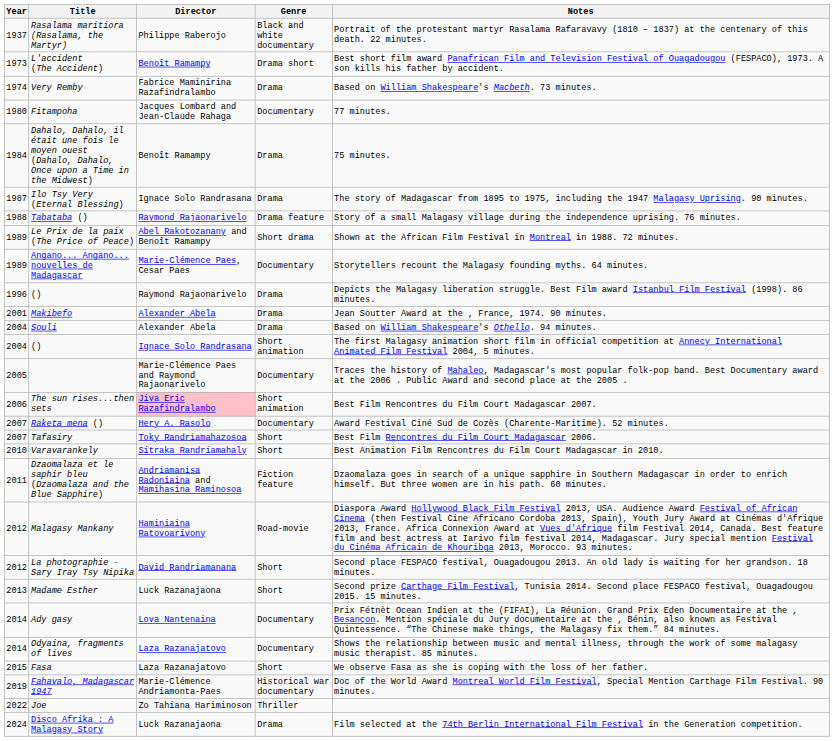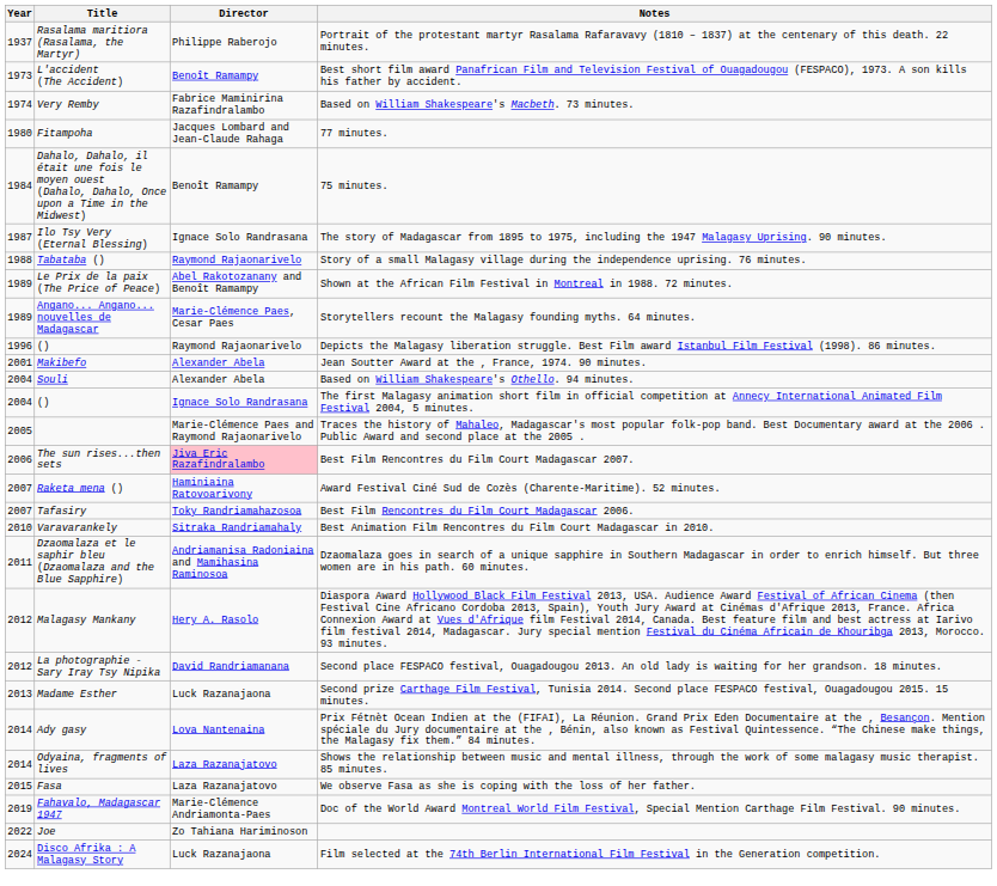 <table class="wikitable sortable">
 <tr>
 <th>Year</th>
 <th>Title</th>
 <th>Director</th>
-<th>Genre</th>
 <th class="unsortable">Notes</th>
 </tr>
 <tr>
 <td>1937</td>
 <td><em>Rasalama maritiora (Rasalama, the Martyr)</em></td>
 <td>Philippe Raberojo</td>
-<td>Black and white documentary</td>
 <td>Portrait of the protestant martyr Rasalama Rafaravavy (1810 – 1837) at the centenary of this death. 22 minutes.</td>
 </tr>
 <tr>
 <td>1973</td>
 <td><em>L'accident</em><br>(<em>The Accident</em>)</td>
 <td><a href='#'>Benoît Ramampy</a></td>
-<td>Drama short</td>
 <td>Best short film award <a href='#'>Panafrican Film and Television Festival of Ouagadougou</a> (FESPACO), 1973. A son kills his father by accident.</td>
 </tr>
 <tr>
 <td>1974</td>
 <td><em>Very Remby</em></td>
 <td>Fabrice Maminirina Razafindralambo</td>
-<td>Drama</td>
 <td>Based on <a href='#'>William Shakespeare</a>'s <em><a href='#'>Macbeth</a></em>. 73 minutes.</td>
 </tr>
 <tr>
 <td>1980</td>
 <td><em>Fitampoha</em></td>
 <td>Jacques Lombard and Jean-Claude Rahaga</td>
-<td>Documentary</td>
 <td>77 minutes.</td>
 </tr>
 <tr>
 <td>1984</td>
 <td><em>Dahalo, Dahalo, il était une fois le moyen ouest</em><br>(<em>Dahalo, Dahalo, Once upon a Time in the Midwest</em>)</td>
 <td>Benoît Ramampy</td>
-<td>Drama</td>
 <td>75 minutes.</td>
 </tr>
 <tr>
 <td>1987</td>
 <td><em>Ilo Tsy Very</em><br>(<em>Eternal Blessing</em>)</td>
 <td>Ignace Solo Randrasana</td>
-<td>Drama</td>
 <td>The story of Madagascar from 1895 to 1975, including the 1947 <a href='#'>Malagasy Uprising</a>. 90 minutes.</td>
 </tr>
 <tr>
 <td>1988</td>
 <td><em><a href='#'>Tabataba</a></em> ()</td>
 <td><a href='#'>Raymond Rajaonarivelo</a></td>
-<td>Drama feature</td>
 <td>Story of a small Malagasy village during the independence uprising. 76 minutes.</td>
 </tr>
 <tr>
 <td>1989</td>
 <td><em>Le Prix de la paix</em><br>(<em>The Price of Peace</em>)</td>
 <td><a href='#'>Abel Rakotozanany</a> and Benoît Ramampy</td>
-<td>Short drama</td>
 <td>Shown at the African Film Festival in <a href='#'>Montreal</a> in 1988. 72 minutes.</td>
 </tr>
 <tr>
 <td>1989</td>
 <td><a href='#'>Angano... Angano... nouvelles de Madagascar</a></td>
 <td><a href='#'>Marie-Clémence Paes</a>, Cesar Paes</td>
-<td>Documentary</td>
 <td>Storytellers recount the Malagasy founding myths. 64 minutes.</td>
 </tr>
 <tr>
 <td>1996</td>
 <td> ()</td>
 <td>Raymond Rajaonarivelo</td>
-<td>Drama</td>
 <td>Depicts the Malagasy liberation struggle. Best Film award <a href='#'>Istanbul Film Festival</a> (1998). 86 minutes.</td>
 </tr>
 <tr>
 <td>2001</td>
 <td><em><a href='#'>Makibefo</a></em></td>
 <td><a href='#'>Alexander Abela</a></td>
-<td>Drama</td>
 <td>Jean Soutter Award at the , France, 1974. 90 minutes.</td>
 </tr>
 <tr>
 <td>2004</td>
 <td><em><a href='#'>Souli</a></em></td>
 <td>Alexander Abela</td>
-<td>Drama</td>
 <td>Based on <a href='#'>William Shakespeare</a>'s <em><a href='#'>Othello</a></em>. 94 minutes.</td>
 </tr>
 <tr>
 <td>2004</td>
 <td><em></em> ()</td>
 <td><a href='#'>Ignace Solo Randrasana</a></td>
-<td>Short animation</td>
 <td>The first Malagasy animation short film in official competition at <a href='#'>Annecy International Animated Film Festival</a> 2004, 5 minutes.</td>
 </tr>
 <tr>
 <td>2005</td>
 <td><em></em></td>
 <td>Marie-Clémence Paes and Raymond Rajaonarivelo</td>
-<td>Documentary</td>
 <td>Traces the history of <a href='#'>Mahaleo</a>, Madagascar's most popular folk-pop band. Best Documentary award at the 2006 . Public Award and second place at the 2005 .</td>
 </tr>
 <tr>
 <td>2006</td>
 <td><em>The sun rises...then sets</em></td>
 <td style="background: pink;"><a href='#'>Jiva Eric Razafindralambo</a></td>
-<td>Short animation</td>
 <td>Best Film Rencontres du Film Court Madagascar 2007.</td>
 </tr>
 <tr>
 <td>2007</td>
 <td><em><a href='#'>Raketa mena</a></em> ()</td>
-<td><a href='#'>Hery A. Rasolo</a></td>
-<td>Documentary</td>
+<td><a href='#'>Haminiaina Ratovoarivony</a></td>
 <td>Award Festival Ciné Sud de Cozès (Charente-Maritime). 52 minutes.</td>
 </tr>
 <tr>
 <td>2007</td>
 <td><em>Tafasiry</em></td>
 <td><a href='#'>Toky Randriamahazosoa</a></td>
-<td>Short</td>
 <td>Best Film <a href='#'>Rencontres du Film Court Madagascar</a> 2006.</td>
 </tr>
 <tr>
 <td>2010</td>
 <td><em>Varavarankely</em></td>
 <td><a href='#'>Sitraka Randriamahaly</a></td>
-<td>Short</td>
 <td>Best Animation Film Rencontres du Film Court Madagascar in 2010.</td>
 </tr>
 <tr>
 <td>2011</td>
 <td><em>Dzaomalaza et le saphir bleu</em><br>(<em>Dzaomalaza and the Blue Sapphire</em>)</td>
 <td><a href='#'>Andriamanisa Radoniaina</a> and <a href='#'>Mamihasina Raminosoa</a></td>
-<td>Fiction feature</td>
 <td>Dzaomalaza goes in search of a unique sapphire in Southern Madagascar in order to enrich himself. But three women are in his path. 60 minutes.</td>
 </tr>
 <tr>
 <td>2012</td>
 <td><em>Malagasy Mankany</em></td>
-<td><a href='#'>Haminiaina Ratovoarivony</a></td>
-<td>Road-movie</td>
+<td><a href='#'>Hery A. Rasolo</a></td>
 <td>Diaspora Award <a href='#'>Hollywood Black Film Festival</a> 2013, USA. Audience Award <a href='#'>Festival of African Cinema</a> (then Festival Cine Africano Cordoba 2013, Spain), Youth Jury Award at Cinémas d'Afrique 2013, France. Africa Connexion Award at <a href='#'>Vues d'Afrique</a> film Festival 2014, Canada. Best feature film and best actress at Iarivo film festival 2014, Madagascar. Jury special mention <a href='#'>Festival du Cinéma Africain de Khouribga</a> 2013, Morocco. 93 minutes.</td>
 </tr>
 <tr>
 <td>2012</td>
 <td><em>La photographie -</em><br><em>Sary Iray Tsy Nipika</em></td>
 <td><a href='#'>David Randriamanana</a></td>
-<td>Short</td>
 <td>Second place FESPACO festival, Ouagadougou 2013. An old lady is waiting for her grandson. 18 minutes.</td>
 </tr>
 <tr>
 <td>2013</td>
 <td><em>Madame Esther</em></td>
 <td>Luck Razanajaona</td>
-<td>Short</td>
 <td>Second prize <a href='#'>Carthage Film Festival</a>, Tunisia 2014. Second place FESPACO festival, Ouagadougou 2015. 15 minutes.</td>
 </tr>
 <tr>
 <td>2014</td>
 <td><em>Ady gasy</em></td>
 <td><a href='#'>Lova Nantenaina</a></td>
-<td>Documentary</td>
 <td>Prix Fétnèt Ocean Indien at the  (FIFAI), La Réunion. Grand Prix Eden Documentaire at the , <a href='#'>Besançon</a>. Mention spéciale du Jury documentaire at the , Bénin, also known as Festival Quintessence. “The Chinese make things, the Malagasy fix them.” 84 minutes.</td>
 </tr>
 <tr>
 <td>2014</td>
 <td><em>Odyaina, fragments of lives</em></td>
 <td><a href='#'>Laza Razanajatovo</a></td>
-<td>Documentary</td>
 <td>Shows the relationship between music and mental illness, through the work of some malagasy music therapist. 85 minutes.</td>
 </tr>
 <tr>
 <td>2015</td>
 <td><em>Fasa</em></td>
 <td>Laza Razanajatovo</td>
-<td>Short</td>
 <td>We observe Fasa as she is coping with the loss of her father.</td>
 </tr>
 <tr>
 <td>2019</td>
 <td><em><a href='#'>Fahavalo, Madagascar 1947</a></em></td>
 <td>Marie-Clémence Andriamonta-Paes</td>
-<td>Historical war documentary</td>
 <td>Doc of the World Award <a href='#'>Montreal World Film Festival</a>, Special Mention Carthage Film Festival. 90 minutes.</td>
 </tr>
 <tr>
 <td>2022</td>
 <td><em>Joe</em></td>
 <td>Zo Tahiana Hariminoson</td>
-<td>Thriller</td>
 <td></td>
 </tr>
 <tr>
 <td>2024</td>
 <td><a href='#'>Disco Afrika : A Malagasy Story</a></td>
 <td>Luck Razanajaona</td>
-<td>Drama</td>
 <td>Film selected at the <a href='#'>74th Berlin International Film Festival</a> in the Generation competition.</td>
 </tr>
 </table>
